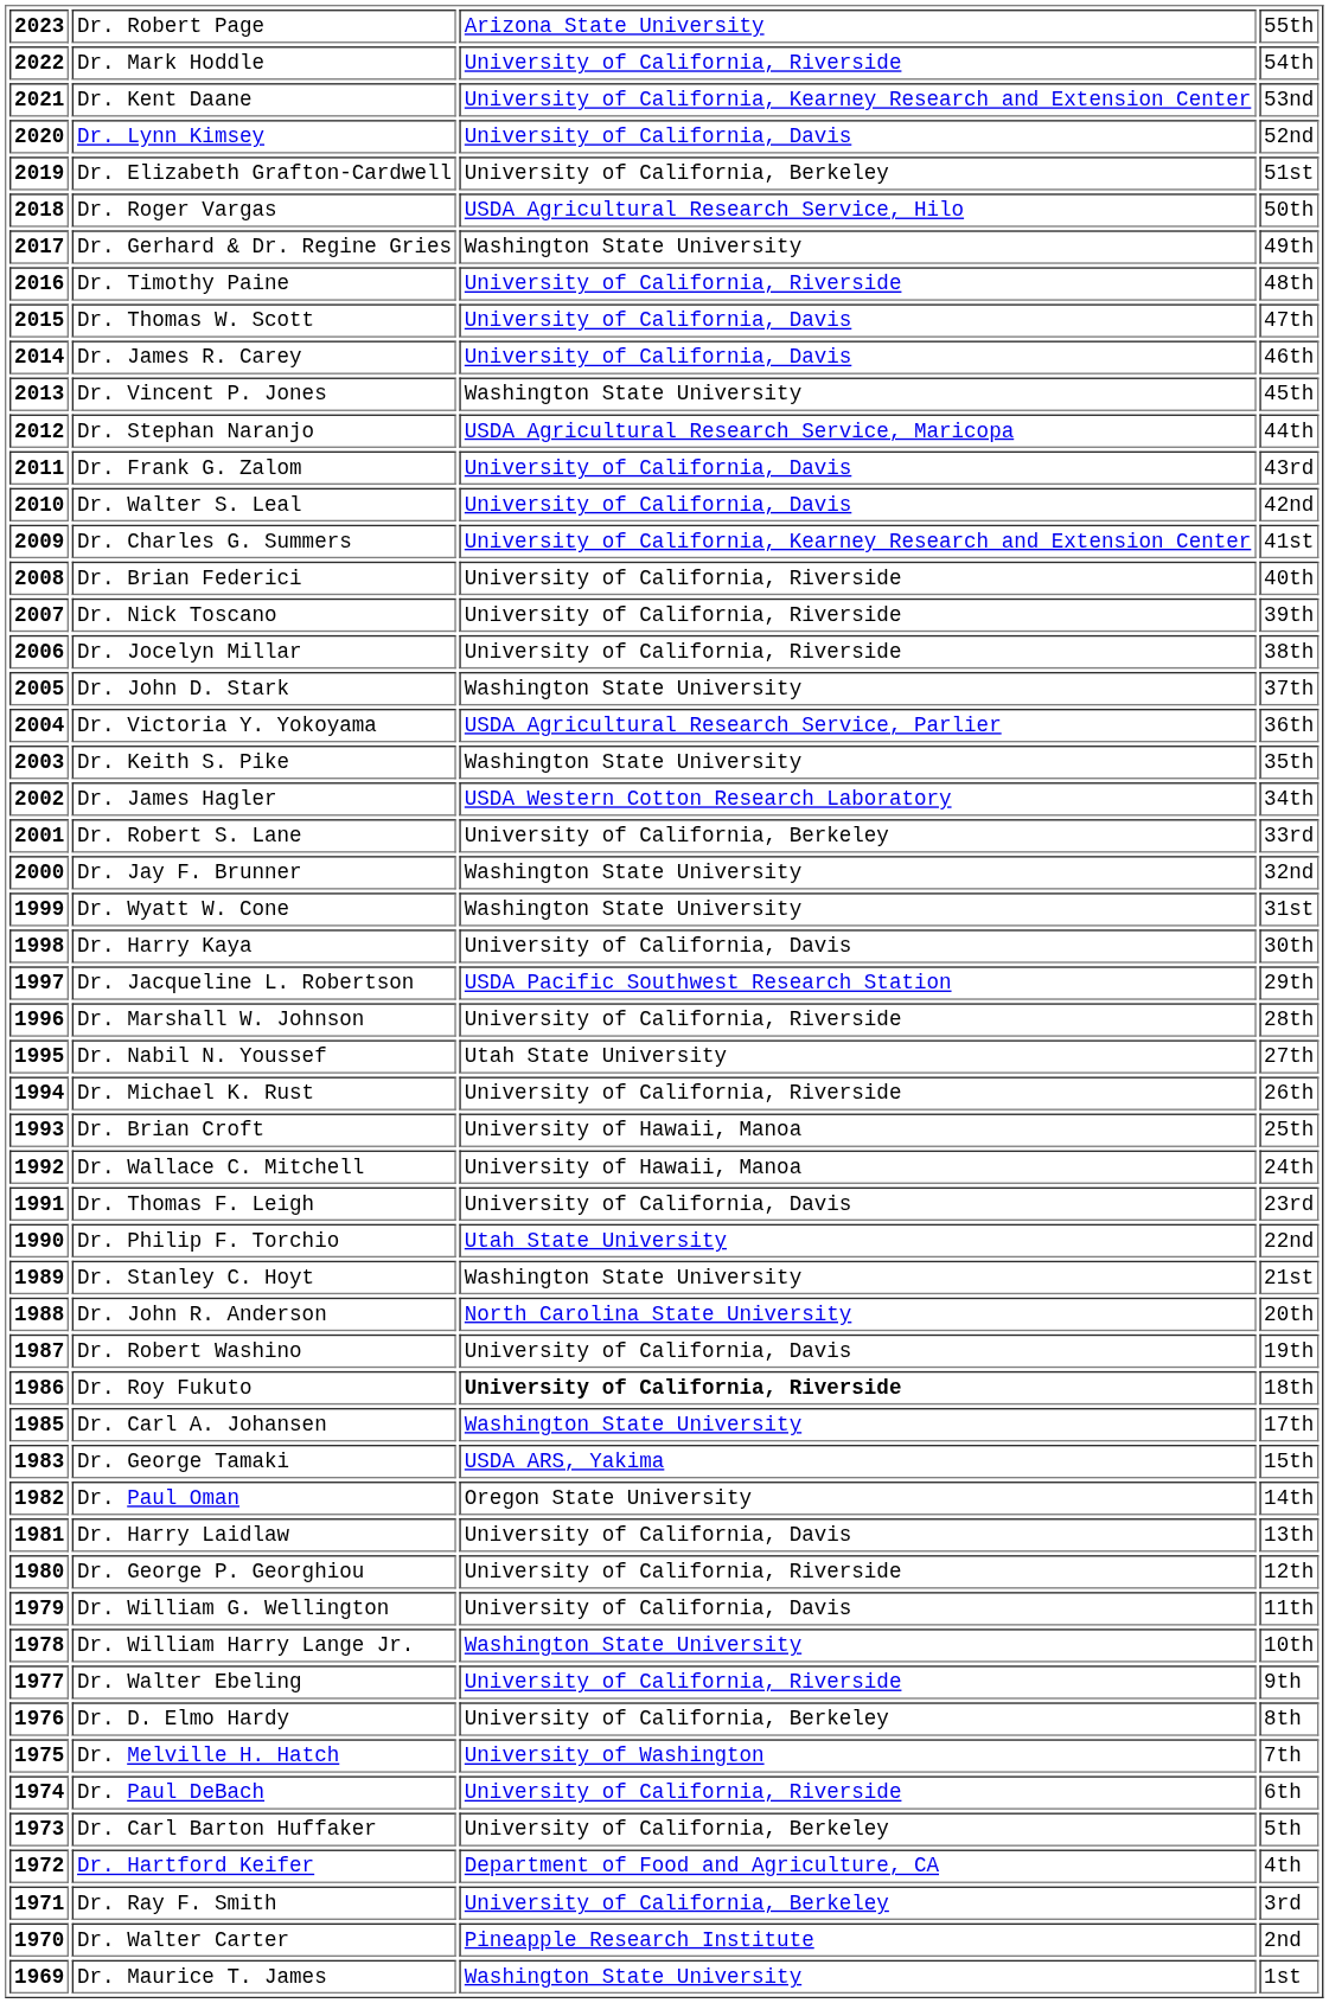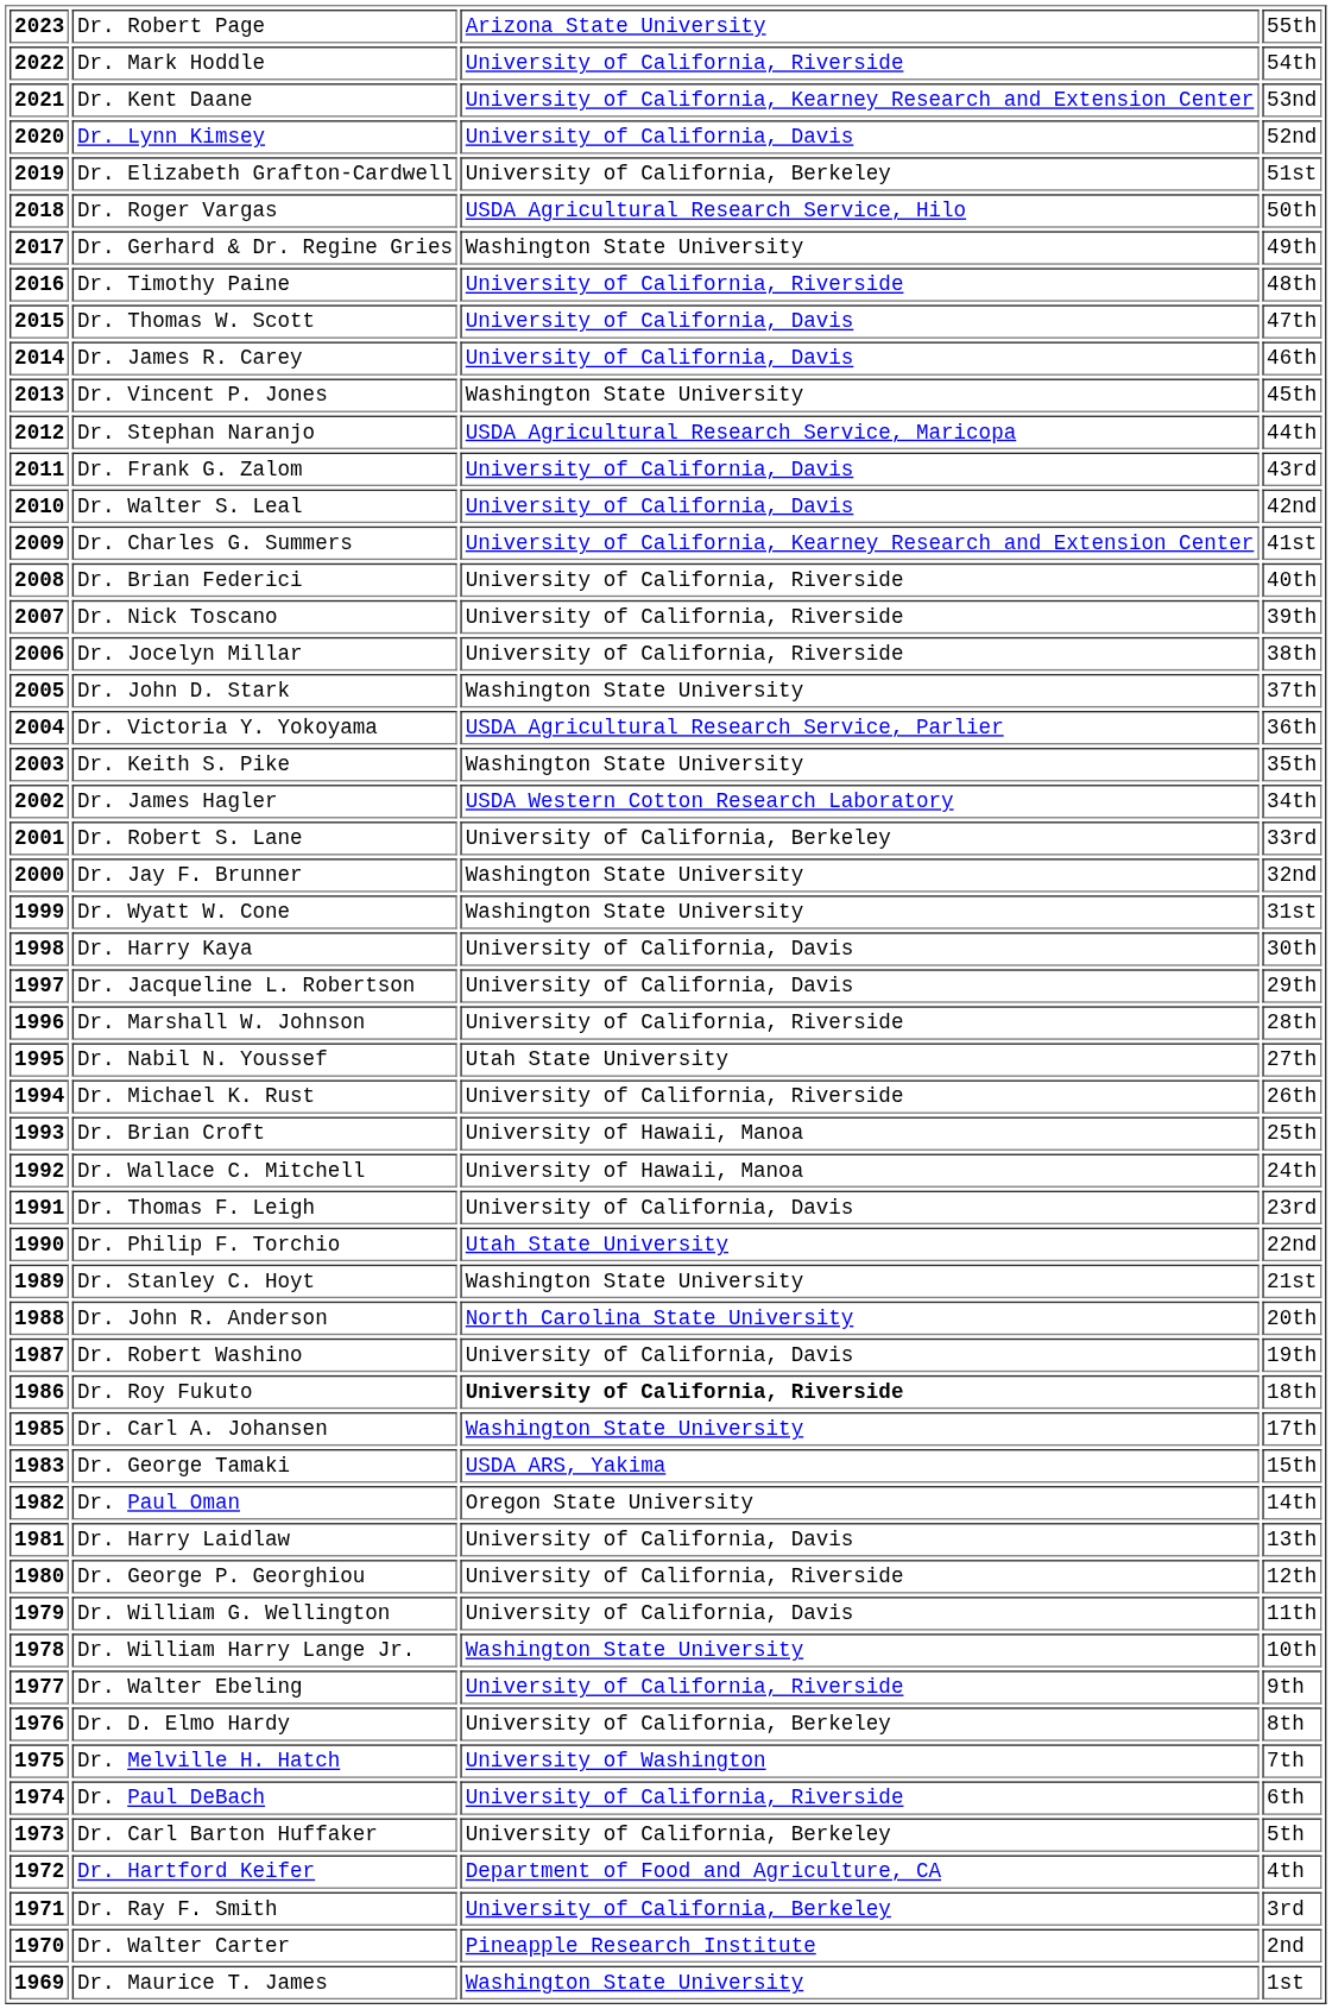 <table border="1" cellpadding="2">
 <tr ---->
 <th>2023</th>
 <td>Dr. Robert Page</td>
 <td><a href='#'>Arizona State University</a></td>
 <td>55th</td>
 </tr>
 <tr ---->
 <th>2022</th>
 <td>Dr. Mark Hoddle</td>
 <td><a href='#'>University of California, Riverside</a></td>
 <td>54th</td>
 </tr>
 <tr ---->
 <th>2021</th>
 <td>Dr. Kent Daane</td>
 <td><a href='#'>University of California, Kearney Research and Extension Center</a></td>
 <td>53nd</td>
 </tr>
 <tr ---->
 <th>2020</th>
 <td><a href='#'>Dr. Lynn Kimsey</a></td>
 <td><a href='#'>University of California, Davis</a></td>
 <td>52nd</td>
 </tr>
 <tr ---->
 <th>2019</th>
 <td>Dr. Elizabeth Grafton-Cardwell</td>
 <td>University of California, Berkeley</td>
 <td>51st</td>
 </tr>
 <tr ---->
 <th>2018</th>
 <td>Dr. Roger Vargas</td>
 <td><a href='#'>USDA Agricultural Research Service, Hilo</a></td>
 <td>50th</td>
 </tr>
 <tr ---->
 <th>2017</th>
 <td>Dr. Gerhard & Dr. Regine Gries</td>
 <td>Washington State University</td>
 <td>49th</td>
 </tr>
 <tr ---->
 <th>2016</th>
 <td>Dr. Timothy Paine</td>
 <td><a href='#'>University of California, Riverside</a></td>
 <td>48th</td>
 </tr>
 <tr ---->
 <th>2015</th>
 <td>Dr. Thomas W. Scott </td>
 <td><a href='#'>University of California, Davis</a></td>
 <td>47th</td>
 </tr>
 <tr ---->
 <th>2014</th>
 <td>Dr. James R. Carey</td>
 <td><a href='#'>University of California, Davis</a></td>
 <td>46th</td>
 </tr>
 <tr ---->
 <th>2013</th>
 <td>Dr. Vincent P. Jones</td>
 <td>Washington State University</td>
 <td>45th</td>
 </tr>
 <tr ---->
 <th>2012</th>
 <td>Dr. Stephan Naranjo</td>
 <td><a href='#'>USDA Agricultural Research Service, Maricopa</a></td>
 <td>44th</td>
 </tr>
 <tr ---->
 <th>2011</th>
 <td>Dr. Frank G. Zalom</td>
 <td><a href='#'>University of California, Davis</a></td>
 <td>43rd</td>
 </tr>
 <tr ---->
 <th>2010</th>
 <td>Dr. Walter S. Leal</td>
 <td><a href='#'>University of California, Davis</a></td>
 <td>42nd</td>
 </tr>
 <tr ---->
 <th>2009</th>
 <td>Dr. Charles G. Summers</td>
 <td><a href='#'>University of California, Kearney Research and Extension Center</a></td>
 <td>41st</td>
 </tr>
 <tr ---->
 <th>2008</th>
 <td>Dr. Brian Federici</td>
 <td>University of California, Riverside</td>
 <td>40th</td>
 </tr>
 <tr ---->
 <th>2007</th>
 <td>Dr. Nick Toscano</td>
 <td>University of California, Riverside</td>
 <td>39th</td>
 </tr>
 <tr ---->
 <th>2006</th>
 <td>Dr. Jocelyn Millar</td>
 <td>University of California, Riverside</td>
 <td>38th</td>
 </tr>
 <tr ---->
 <th>2005</th>
 <td>Dr. John D. Stark</td>
 <td>Washington State University</td>
 <td>37th</td>
 </tr>
 <tr ---->
 <th>2004</th>
 <td>Dr. Victoria Y. Yokoyama</td>
 <td><a href='#'>USDA Agricultural Research Service, Parlier</a></td>
 <td>36th</td>
 </tr>
 <tr ---->
 <th>2003</th>
 <td>Dr. Keith S. Pike</td>
 <td>Washington State University</td>
 <td>35th</td>
 </tr>
 <tr ---->
 <th>2002</th>
 <td>Dr. James Hagler</td>
 <td><a href='#'>USDA Western Cotton Research Laboratory</a></td>
 <td>34th</td>
 </tr>
 <tr ---->
 <th>2001</th>
 <td>Dr. Robert S. Lane</td>
 <td>University of California, Berkeley</td>
 <td>33rd</td>
 </tr>
 <tr ---->
 <th>2000</th>
 <td>Dr. Jay F. Brunner</td>
 <td>Washington State University</td>
 <td>32nd</td>
 </tr>
 <tr ---->
 <th>1999</th>
 <td>Dr. Wyatt W. Cone</td>
 <td>Washington State University</td>
 <td>31st</td>
 </tr>
 <tr ---->
 <th>1998</th>
 <td>Dr. Harry Kaya</td>
 <td>University of California, Davis</td>
 <td>30th</td>
 </tr>
 <tr ---->
 <th>1997</th>
 <td>Dr. Jacqueline L. Robertson</td>
-<td><a href='#'>USDA Pacific Southwest Research Station</a></td>
+<td>University of California, Davis</td>
 <td>29th</td>
 </tr>
 <tr ---->
 <th>1996</th>
 <td>Dr. Marshall W. Johnson</td>
 <td>University of California, Riverside</td>
 <td>28th</td>
 </tr>
 <tr ---->
 <th>1995</th>
 <td>Dr. Nabil N. Youssef</td>
 <td>Utah State University</td>
 <td>27th</td>
 </tr>
 <tr ---->
 <th>1994</th>
 <td>Dr. Michael K. Rust</td>
 <td>University of California, Riverside</td>
 <td>26th</td>
 </tr>
 <tr ---->
 <th>1993</th>
 <td>Dr. Brian Croft</td>
 <td>University of Hawaii, Manoa</td>
 <td>25th</td>
 </tr>
 <tr ---->
 <th>1992</th>
 <td>Dr.  Wallace C. Mitchell</td>
 <td>University of Hawaii, Manoa</td>
 <td>24th</td>
 </tr>
 <tr ---->
 <th>1991</th>
 <td>Dr. Thomas F. Leigh</td>
 <td>University of California, Davis</td>
 <td>23rd</td>
 </tr>
 <tr ---->
 <th>1990</th>
 <td>Dr. Philip F. Torchio</td>
 <td><a href='#'>Utah State University</a></td>
 <td>22nd</td>
 </tr>
 <tr ---->
 <th>1989</th>
 <td>Dr. Stanley C. Hoyt</td>
 <td>Washington State University</td>
 <td>21st</td>
 </tr>
 <tr ---->
 <th>1988</th>
 <td>Dr. John R. Anderson</td>
 <td><a href='#'>North Carolina State University</a></td>
 <td>20th</td>
 </tr>
 <tr ---->
 <th>1987</th>
 <td>Dr. Robert Washino</td>
 <td>University of California, Davis</td>
 <td>19th</td>
 </tr>
 <tr ---->
 <th>1986</th>
 <td>Dr. Roy Fukuto</td>
 <td><strong>University of California, Riverside</strong></td>
 <td>18th</td>
 </tr>
 <tr ---->
 <th>1985</th>
 <td>Dr. Carl A. Johansen</td>
 <td><a href='#'>Washington State University</a></td>
 <td>17th</td>
 </tr>
 <tr ---->
 <th>1983</th>
 <td>Dr. George Tamaki</td>
 <td><a href='#'>USDA ARS, Yakima</a></td>
 <td>15th</td>
 </tr>
 <tr ---->
 <th>1982</th>
 <td>Dr. <a href='#'>Paul Oman</a></td>
 <td>Oregon State University</td>
 <td>14th</td>
 </tr>
 <tr ---->
 <th>1981</th>
 <td>Dr. Harry Laidlaw</td>
 <td>University of California, Davis</td>
 <td>13th</td>
 </tr>
 <tr ---->
 <th>1980</th>
 <td>Dr. George P. Georghiou</td>
 <td>University of California, Riverside</td>
 <td>12th</td>
 </tr>
 <tr ---->
 <th>1979</th>
 <td>Dr. William G. Wellington</td>
 <td>University of California, Davis</td>
 <td>11th</td>
 </tr>
 <tr ---->
 <th>1978</th>
 <td>Dr. William Harry Lange Jr.</td>
 <td><a href='#'>Washington State University</a></td>
 <td>10th</td>
 </tr>
 <tr ---->
 <th>1977</th>
 <td>Dr. Walter Ebeling</td>
 <td><a href='#'>University of California, Riverside</a></td>
 <td>9th</td>
 </tr>
 <tr ---->
 <th>1976</th>
 <td>Dr. D. Elmo Hardy</td>
 <td>University of California, Berkeley</td>
 <td>8th</td>
 </tr>
 <tr ---->
 <th>1975</th>
 <td>Dr. <a href='#'>Melville H. Hatch</a></td>
 <td><a href='#'>University of Washington</a></td>
 <td>7th</td>
 </tr>
 <tr ---->
 <th>1974</th>
 <td>Dr. <a href='#'>Paul DeBach</a></td>
 <td><a href='#'>University of California, Riverside</a></td>
 <td>6th</td>
 </tr>
 <tr ---->
 <th>1973</th>
 <td>Dr. Carl Barton Huffaker</td>
 <td>University of California, Berkeley</td>
 <td>5th</td>
 </tr>
 <tr ---->
 <th>1972</th>
 <td><a href='#'>Dr. Hartford Keifer</a></td>
 <td><a href='#'>Department of Food and Agriculture, CA</a></td>
 <td>4th</td>
 </tr>
 <tr ---->
 <th>1971</th>
 <td>Dr. Ray F. Smith</td>
 <td><a href='#'>University of California, Berkeley</a></td>
 <td>3rd</td>
 </tr>
 <tr ---->
 <th>1970</th>
 <td>Dr. Walter Carter</td>
 <td><a href='#'>Pineapple Research Institute</a></td>
 <td>2nd</td>
 </tr>
 <tr ---->
 <th>1969</th>
 <td>Dr. Maurice T. James</td>
 <td><a href='#'>Washington State University</a></td>
 <td>1st</td>
 </tr>
 </table>
